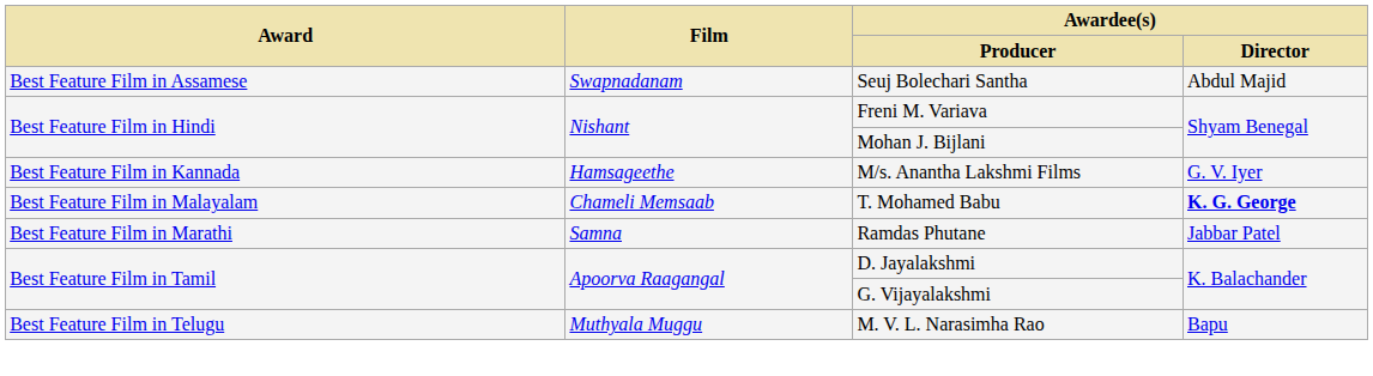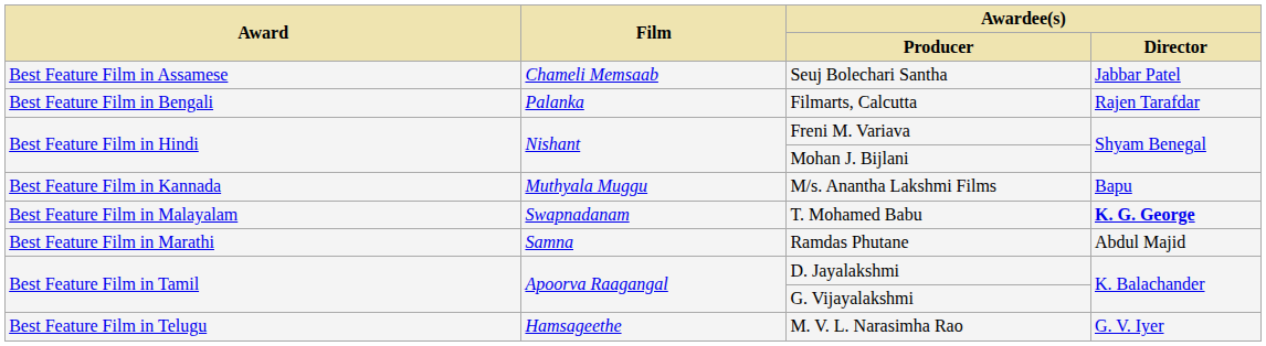 <table class="wikitable sortable" style="width:90%">
 <tr>
 <th scope="col" rowspan="2" style="background-color:#EFE4B0;width:37%">Award</th>
 <th scope="col" rowspan="2" style="background-color:#EFE4B0;width:19%">Film</th>
 <th scope="col" colspan="2" style="background-color:#EFE4B0;width:34%">Awardee(s)</th>
 </tr>
 <tr>
 <th scope="col" style="background-color:#EFE4B0;">Producer</th>
 <th scope="col" style="background-color:#EFE4B0;">Director</th>
 </tr>
 <tr style="background-color:#F4F4F4">
 <td><a href='#'>Best Feature Film in Assamese</a></td>
-<td><em><a href='#'>Swapnadanam</a></em></td>
+<td><em><a href='#'>Chameli Memsaab</a></em></td>
 <td>Seuj Bolechari Santha</td>
-<td>Abdul Majid</td>
+<td><a href='#'>Jabbar Patel</a></td>
+</tr>
+<tr style="background-color:#F4F4F4">
+<td><a href='#'>Best Feature Film in Bengali</a></td>
+<td><em><a href='#'>Palanka</a></em></td>
+<td>Filmarts, Calcutta</td>
+<td><a href='#'>Rajen Tarafdar</a></td>
 </tr>
 <tr style="background-color:#F4F4F4">
 <td rowspan="2"><a href='#'>Best Feature Film in Hindi</a></td>
 <td rowspan="2"><em><a href='#'>Nishant</a></em></td>
 <td>Freni M. Variava</td>
 <td rowspan="2"><a href='#'>Shyam Benegal</a></td>
 </tr>
 <tr style="background-color:#F4F4F4">
 <td>Mohan J. Bijlani</td>
 </tr>
 <tr style="background-color:#F4F4F4">
 <td><a href='#'>Best Feature Film in Kannada</a></td>
-<td><em><a href='#'>Hamsageethe</a></em></td>
+<td><em><a href='#'>Muthyala Muggu</a></em></td>
 <td>M/s. Anantha Lakshmi Films</td>
-<td><a href='#'>G. V. Iyer</a></td>
+<td><a href='#'>Bapu</a></td>
 </tr>
 <tr style="background-color:#F4F4F4">
 <td><a href='#'>Best Feature Film in Malayalam</a></td>
-<td><em><a href='#'>Chameli Memsaab</a></em></td>
+<td><em><a href='#'>Swapnadanam</a></em></td>
 <td>T. Mohamed Babu</td>
 <td><strong><a href='#'>K. G. George</a></strong></td>
 </tr>
 <tr style="background-color:#F4F4F4">
 <td><a href='#'>Best Feature Film in Marathi</a></td>
 <td><em><a href='#'>Samna</a></em></td>
 <td>Ramdas Phutane</td>
-<td><a href='#'>Jabbar Patel</a></td>
+<td>Abdul Majid</td>
 </tr>
 <tr style="background-color:#F4F4F4">
 <td rowspan="2"><a href='#'>Best Feature Film in Tamil</a></td>
 <td rowspan="2"><em><a href='#'>Apoorva Raagangal</a></em></td>
 <td>D. Jayalakshmi</td>
 <td rowspan="2"><a href='#'>K. Balachander</a></td>
 </tr>
 <tr style="background-color:#F4F4F4">
 <td>G. Vijayalakshmi</td>
 </tr>
 <tr style="background-color:#F4F4F4">
 <td><a href='#'>Best Feature Film in Telugu</a></td>
-<td><em><a href='#'>Muthyala Muggu</a></em></td>
+<td><em><a href='#'>Hamsageethe</a></em></td>
 <td>M. V. L. Narasimha Rao</td>
-<td><a href='#'>Bapu</a></td>
+<td><a href='#'>G. V. Iyer</a></td>
 </tr>
 </table>
